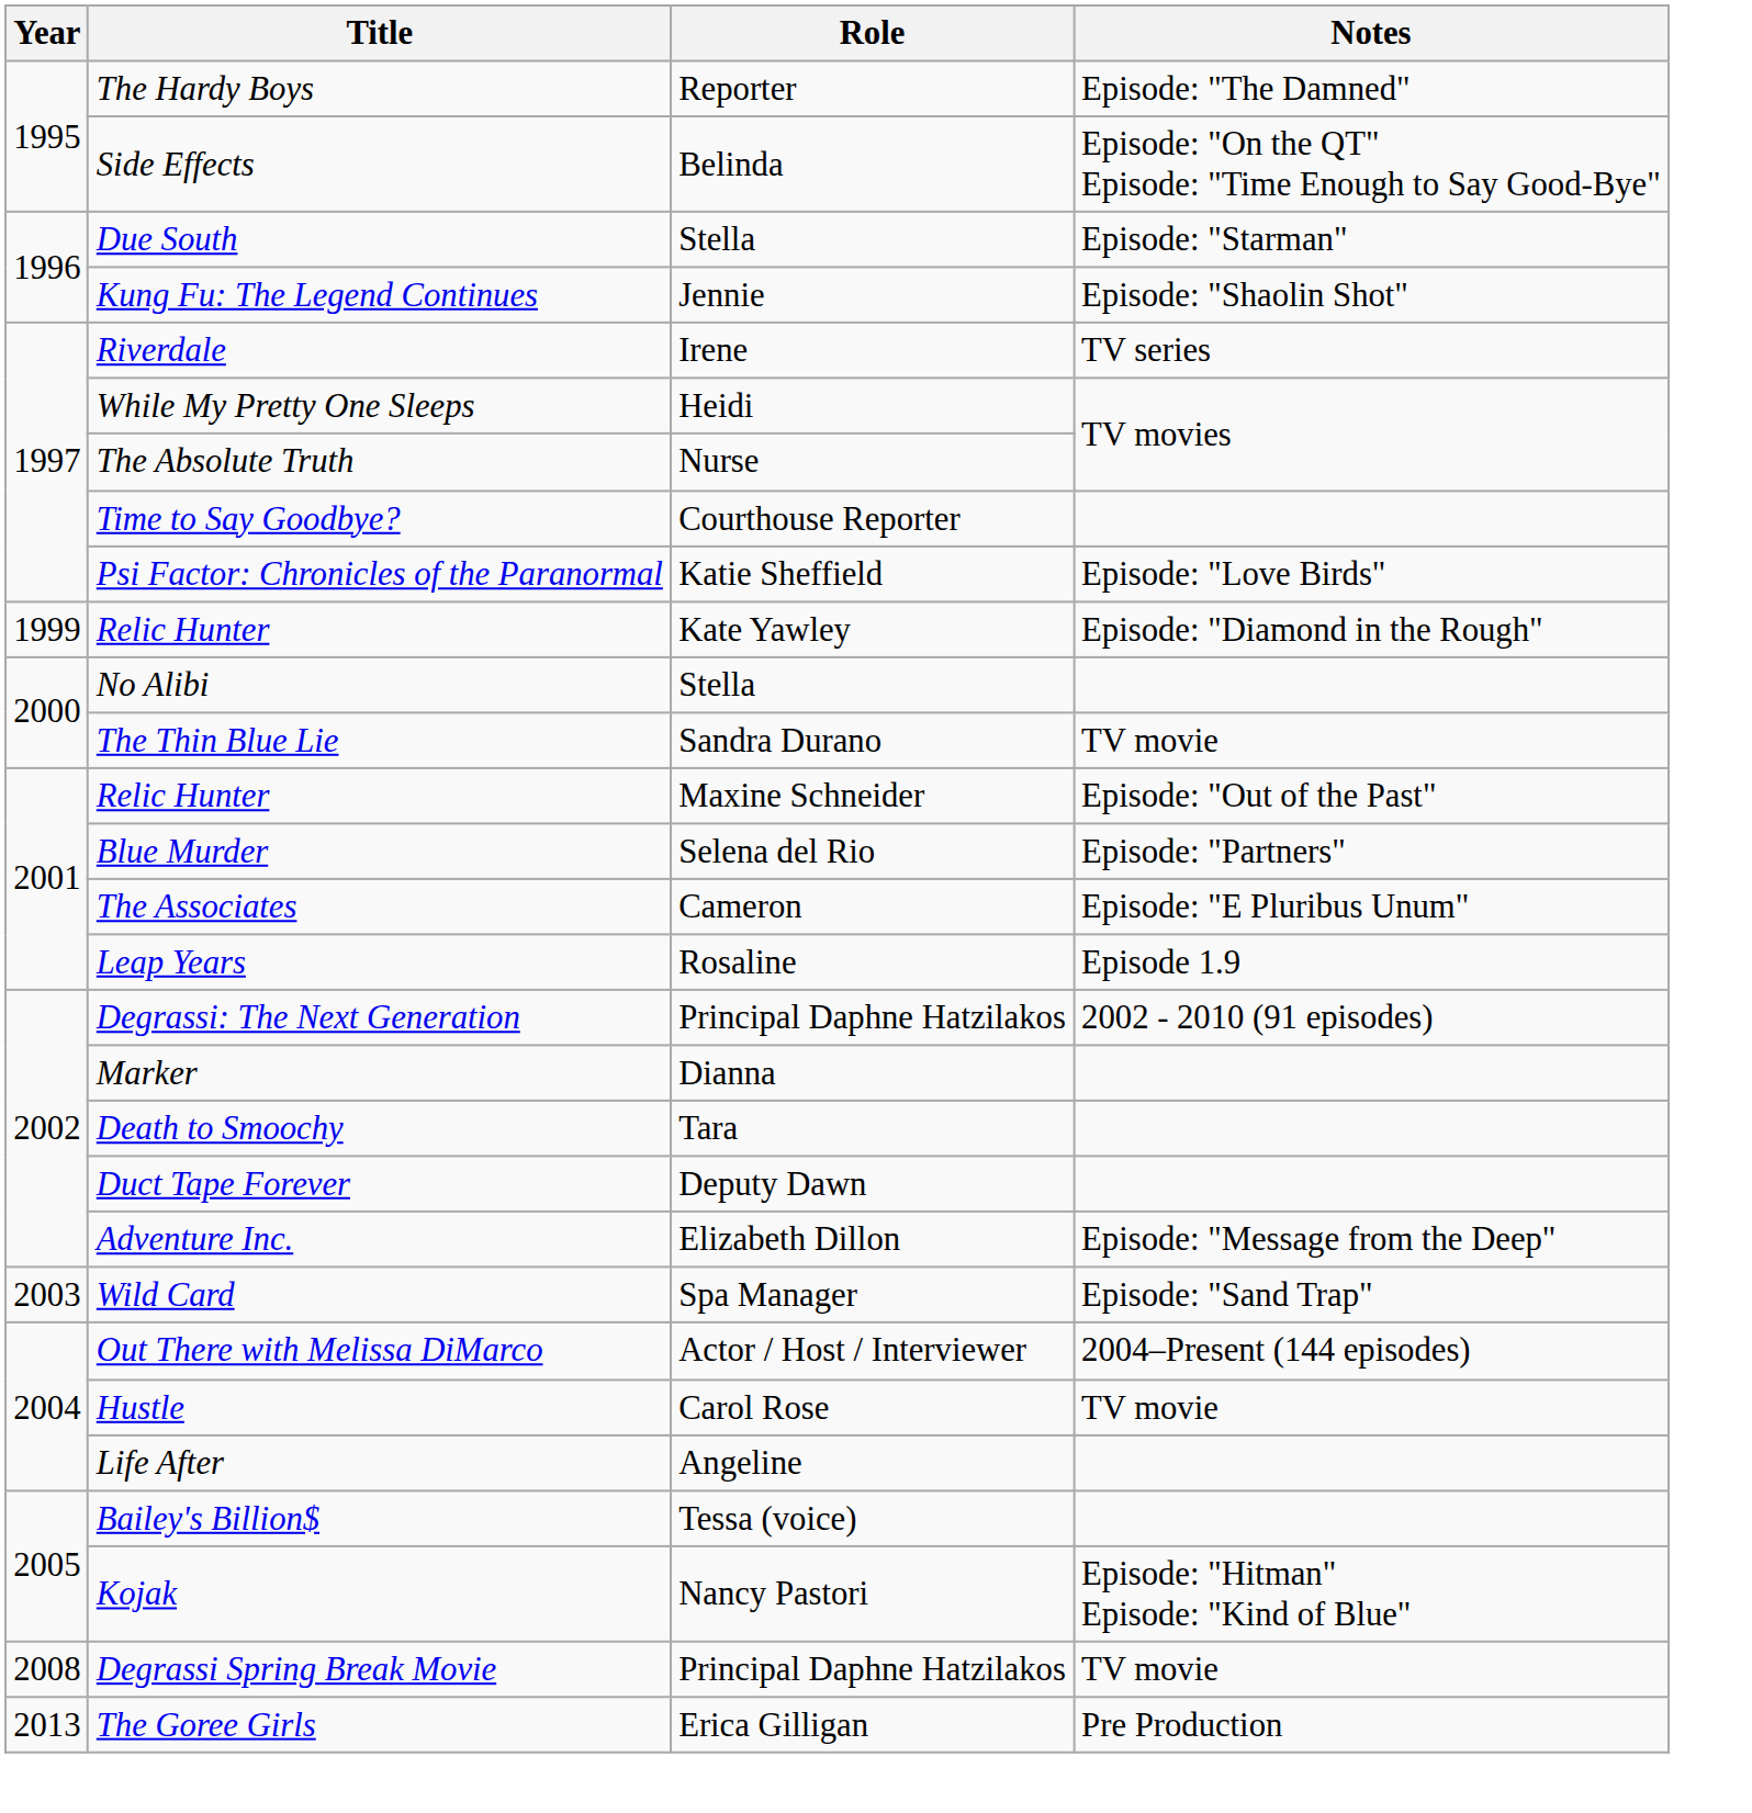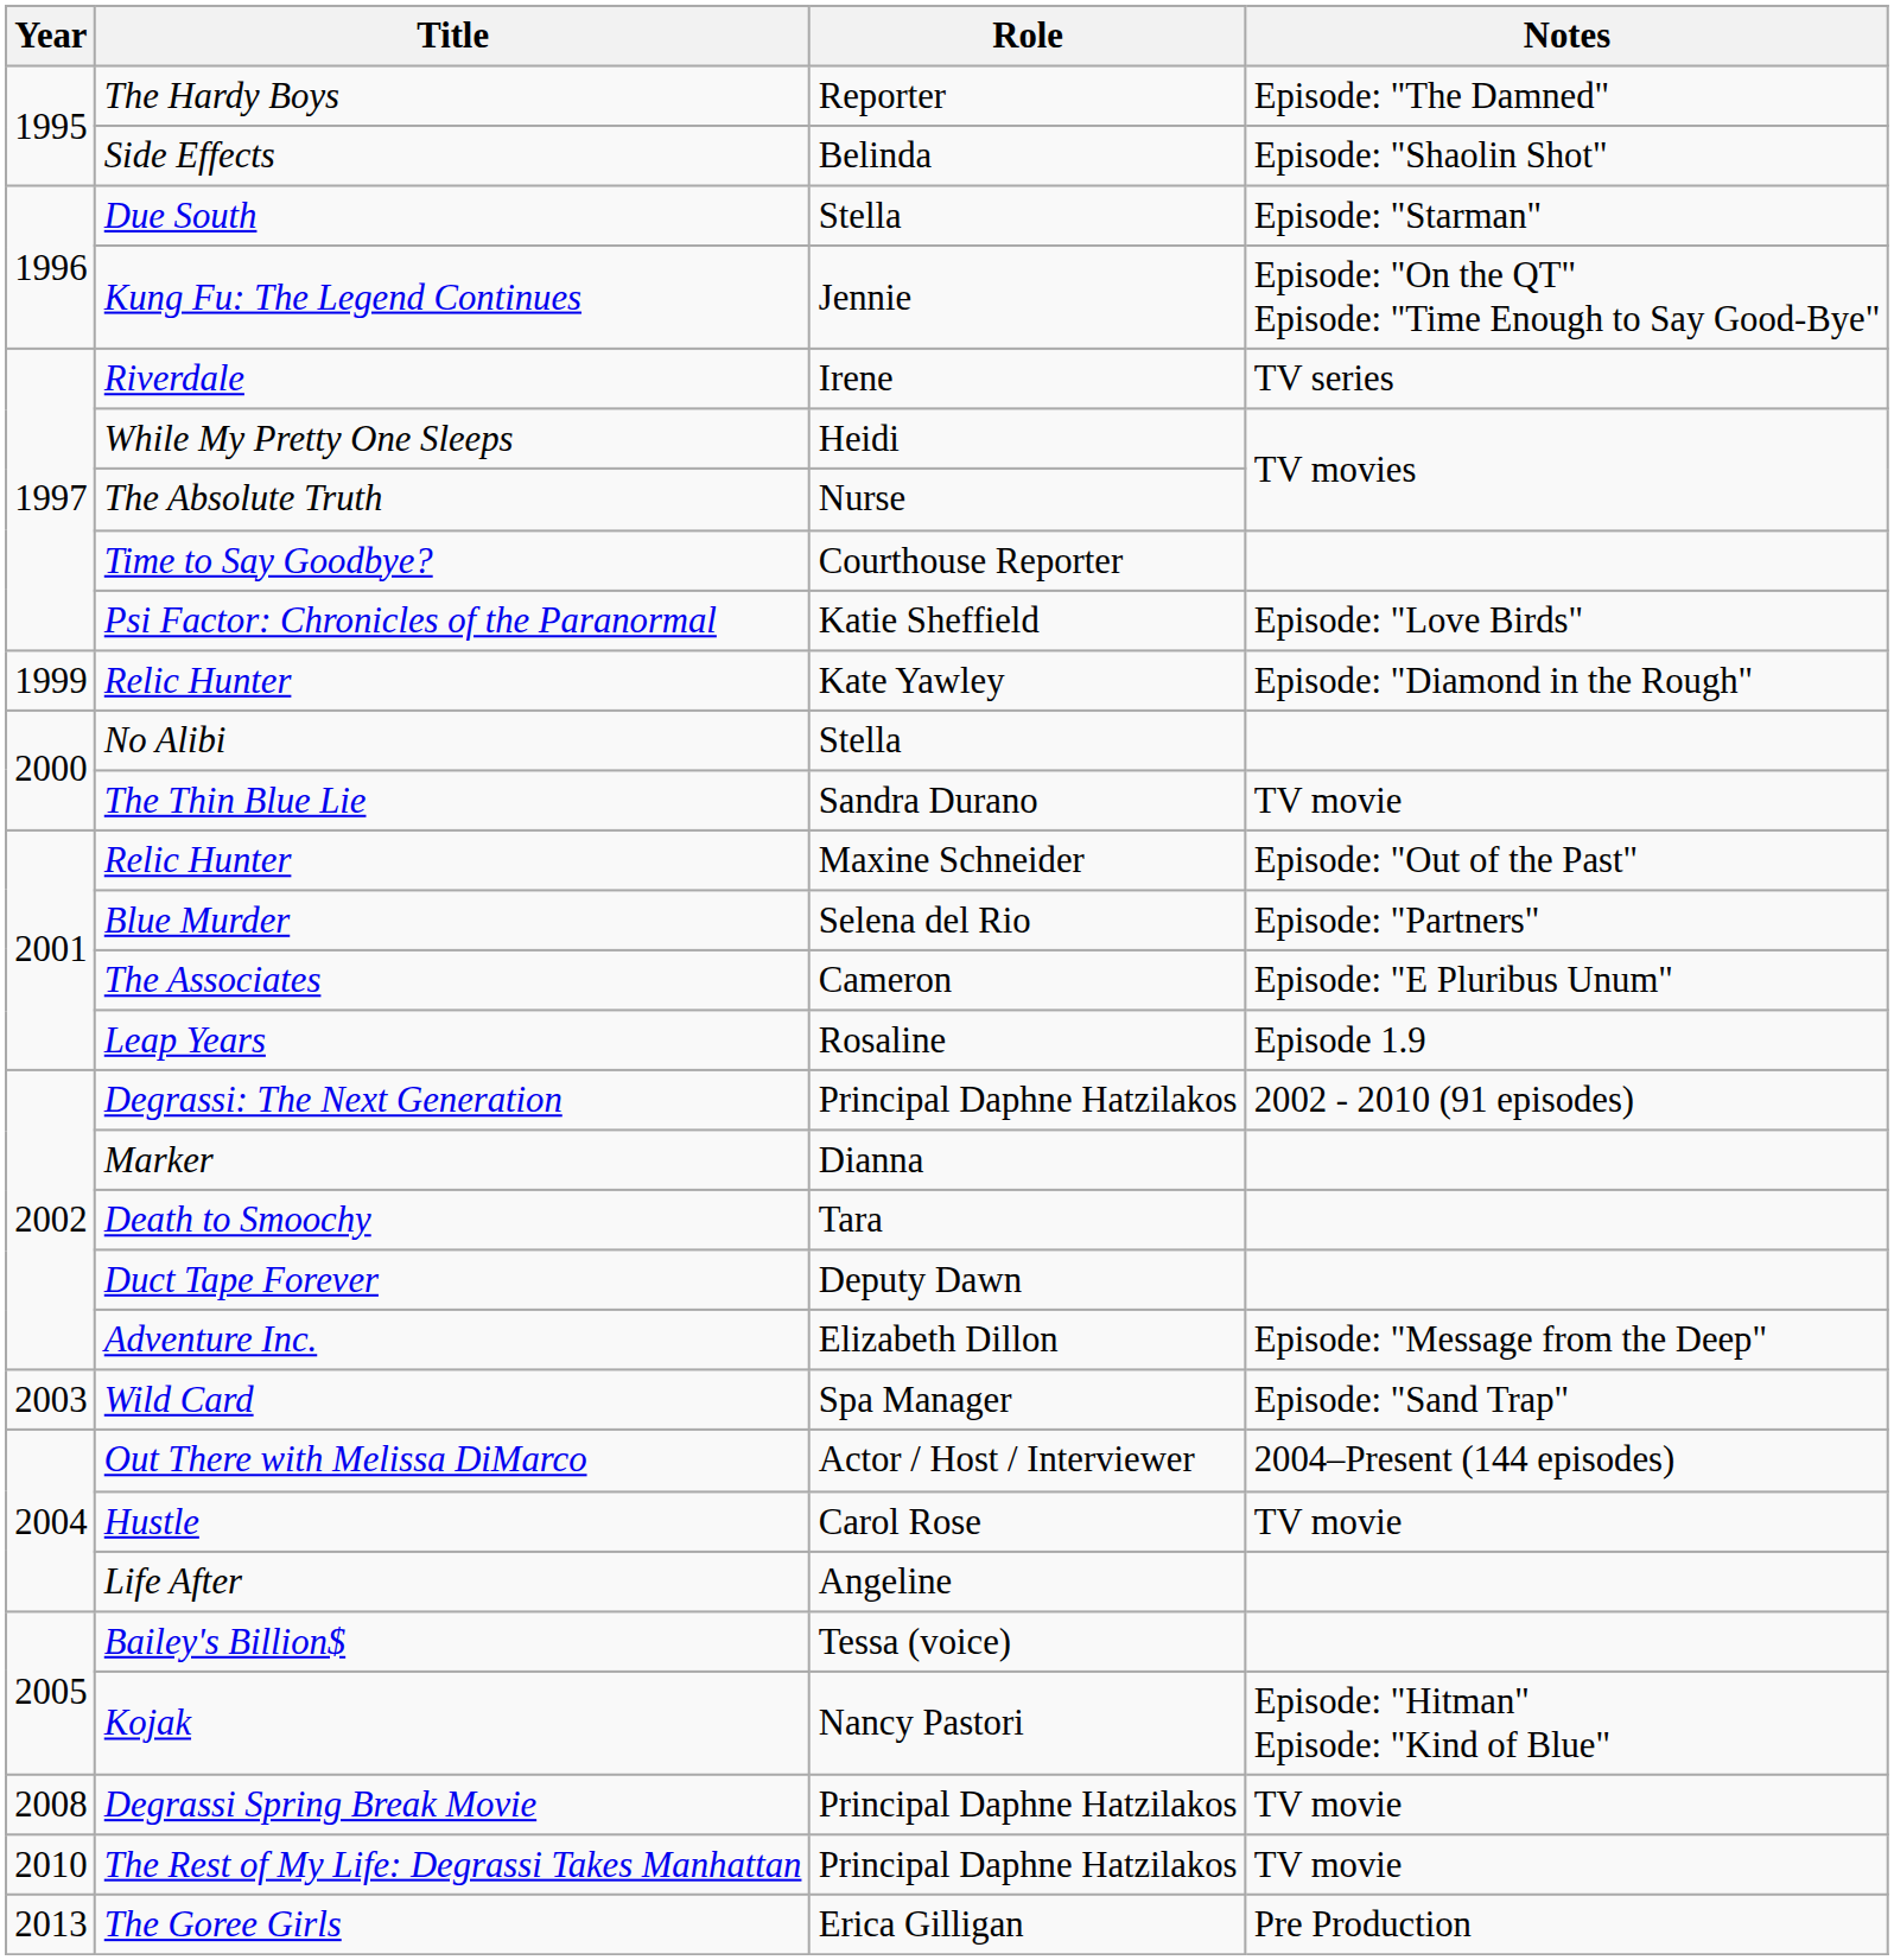 <table class="wikitable sortable" style="font-size:95%;">
 <tr>
 <th>Year</th>
 <th>Title</th>
 <th>Role</th>
 <th class="unsortable">Notes</th>
 </tr>
 <tr>
 <td rowspan="2">1995</td>
 <td data-sort-value="Hardy Boys, The"><em>The Hardy Boys</em></td>
 <td>Reporter</td>
 <td>Episode: "The Damned"</td>
 </tr>
 <tr>
 <td><em>Side Effects</em></td>
 <td>Belinda</td>
-<td>Episode: "On the QT"<br>Episode: "Time Enough to Say Good-Bye"</td>
+<td>Episode: "Shaolin Shot"</td>
 </tr>
 <tr>
 <td rowspan="2">1996</td>
 <td><em><a href='#'>Due South</a></em></td>
 <td>Stella</td>
 <td>Episode: "Starman"</td>
 </tr>
 <tr>
 <td><em><a href='#'>Kung Fu: The Legend Continues</a></em></td>
 <td>Jennie</td>
-<td>Episode: "Shaolin Shot"</td>
+<td>Episode: "On the QT"<br>Episode: "Time Enough to Say Good-Bye"</td>
 </tr>
 <tr>
 <td rowspan="5">1997</td>
 <td><em><a href='#'>Riverdale</a></em></td>
 <td>Irene</td>
 <td>TV series</td>
 </tr>
 <tr>
 <td><em>While My Pretty One Sleeps</em></td>
 <td>Heidi</td>
 <td rowspan="2">TV movies</td>
 </tr>
 <tr>
 <td data-sort-value="Absolute Truth, The"><em>The Absolute Truth</em></td>
 <td>Nurse</td>
 </tr>
 <tr>
 <td><em><a href='#'>Time to Say Goodbye?</a></em></td>
 <td>Courthouse Reporter</td>
 <td></td>
 </tr>
 <tr>
 <td><em><a href='#'>Psi Factor: Chronicles of the Paranormal</a></em></td>
 <td>Katie Sheffield</td>
 <td>Episode: "Love Birds"</td>
 </tr>
 <tr>
 <td>1999</td>
 <td><em><a href='#'>Relic Hunter</a></em></td>
 <td>Kate Yawley</td>
 <td>Episode: "Diamond in the Rough"</td>
 </tr>
 <tr>
 <td rowspan="2">2000</td>
 <td><em>No Alibi</em></td>
 <td>Stella</td>
 <td></td>
 </tr>
 <tr>
 <td data-sort-value="Thin Blue Lie, The"><em><a href='#'>The Thin Blue Lie</a></em></td>
 <td>Sandra Durano</td>
 <td>TV movie</td>
 </tr>
 <tr>
 <td rowspan="4">2001</td>
 <td><em><a href='#'>Relic Hunter</a></em></td>
 <td>Maxine Schneider</td>
 <td>Episode: "Out of the Past"</td>
 </tr>
 <tr>
 <td><em><a href='#'>Blue Murder</a></em></td>
 <td>Selena del Rio</td>
 <td>Episode: "Partners"</td>
 </tr>
 <tr>
 <td data-sort-value="Associates, The"><em><a href='#'>The Associates</a></em></td>
 <td>Cameron</td>
 <td>Episode: "E Pluribus Unum"</td>
 </tr>
 <tr>
 <td><em><a href='#'>Leap Years</a></em></td>
 <td>Rosaline</td>
 <td>Episode 1.9</td>
 </tr>
 <tr>
 <td rowspan="5">2002</td>
 <td><em><a href='#'>Degrassi: The Next Generation</a></em></td>
 <td>Principal Daphne Hatzilakos</td>
 <td>2002 - 2010 (91 episodes)</td>
 </tr>
 <tr>
 <td><em>Marker</em></td>
 <td>Dianna</td>
 <td></td>
 </tr>
 <tr>
 <td><em><a href='#'>Death to Smoochy</a></em></td>
 <td>Tara</td>
 <td></td>
 </tr>
 <tr>
 <td><em><a href='#'>Duct Tape Forever</a></em></td>
 <td>Deputy Dawn</td>
 <td></td>
 </tr>
 <tr>
 <td><em><a href='#'>Adventure Inc.</a></em></td>
 <td>Elizabeth Dillon</td>
 <td>Episode: "Message from the Deep"</td>
 </tr>
 <tr>
 <td>2003</td>
 <td><em><a href='#'>Wild Card</a></em></td>
 <td>Spa Manager</td>
 <td>Episode: "Sand Trap"</td>
 </tr>
 <tr>
 <td rowspan="3">2004</td>
 <td><em><a href='#'>Out There with Melissa DiMarco</a></em></td>
 <td>Actor / Host / Interviewer</td>
 <td>2004–Present (144 episodes)</td>
 </tr>
 <tr>
 <td><em><a href='#'>Hustle</a></em></td>
 <td>Carol Rose</td>
 <td>TV movie</td>
 </tr>
 <tr>
 <td><em>Life After</em></td>
 <td>Angeline</td>
 </tr>
 <tr>
 <td rowspan="2">2005</td>
 <td><em><a href='#'>Bailey's Billion$</a></em></td>
 <td>Tessa (voice)</td>
 <td></td>
 </tr>
 <tr>
 <td><em><a href='#'>Kojak</a></em></td>
 <td>Nancy Pastori</td>
 <td>Episode: "Hitman"<br>Episode: "Kind of Blue"</td>
 </tr>
 <tr>
 <td>2008</td>
 <td><em><a href='#'>Degrassi Spring Break Movie</a></em></td>
 <td>Principal Daphne Hatzilakos</td>
 <td>TV movie</td>
 </tr>
 <tr>
+<td>2010</td>
+<td data-sort-value="Rest of My Life: Degrassi Takes Manhattan, The"><em><a href='#'>The Rest of My Life: Degrassi Takes Manhattan</a></em></td>
+<td>Principal Daphne Hatzilakos</td>
+<td>TV movie</td>
+</tr>
+<tr>
 <td>2013</td>
 <td data-sort-value="Goree Girls, The"><em><a href='#'>The Goree Girls</a></em></td>
 <td>Erica Gilligan</td>
 <td>Pre Production</td>
 </tr>
 </table>
